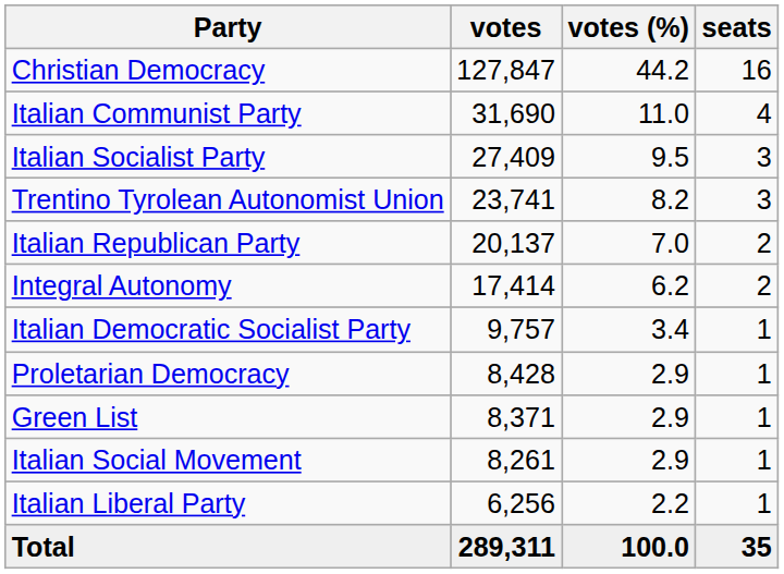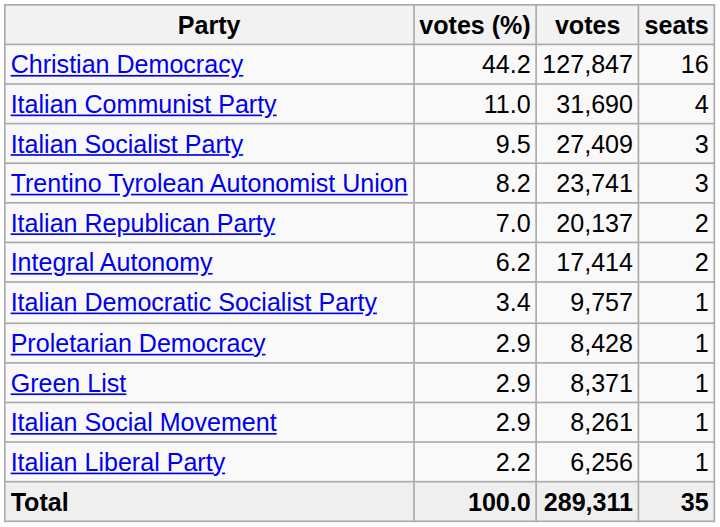 <table class="wikitable" style="font-size:95%; text-align:right;">
 <tr>
 <th>Party</th>
+<th>votes (%)</th>
 <th>votes</th>
-<th>votes (%)</th>
 <th>seats</th>
 </tr>
 <tr>
 <td align=left><a href='#'>Christian Democracy</a></td>
+<td>44.2</td>
 <td>127,847</td>
-<td>44.2</td>
 <td>16</td>
 </tr>
 <tr>
 <td align=left><a href='#'>Italian Communist Party</a></td>
+<td>11.0</td>
 <td>31,690</td>
-<td>11.0</td>
 <td>4</td>
 </tr>
 <tr>
 <td align=left><a href='#'>Italian Socialist Party</a></td>
+<td>9.5</td>
 <td>27,409</td>
-<td>9.5</td>
 <td>3</td>
 </tr>
 <tr>
 <td align=left><a href='#'>Trentino Tyrolean Autonomist Union</a></td>
+<td>8.2</td>
 <td>23,741</td>
-<td>8.2</td>
 <td>3</td>
 </tr>
 <tr>
 <td align=left><a href='#'>Italian Republican Party</a></td>
+<td>7.0</td>
 <td>20,137</td>
-<td>7.0</td>
 <td>2</td>
 </tr>
 <tr>
 <td align=left><a href='#'>Integral Autonomy</a></td>
+<td>6.2</td>
 <td>17,414</td>
-<td>6.2</td>
 <td>2</td>
 </tr>
 <tr>
 <td align=left><a href='#'>Italian Democratic Socialist Party</a></td>
+<td>3.4</td>
 <td>9,757</td>
-<td>3.4</td>
 <td>1</td>
 </tr>
 <tr>
 <td align=left><a href='#'>Proletarian Democracy</a></td>
+<td>2.9</td>
 <td>8,428</td>
-<td>2.9</td>
 <td>1</td>
 </tr>
 <tr>
 <td align=left><a href='#'>Green List</a></td>
+<td>2.9</td>
 <td>8,371</td>
-<td>2.9</td>
 <td>1</td>
 </tr>
 <tr>
 <td align=left><a href='#'>Italian Social Movement</a></td>
+<td>2.9</td>
 <td>8,261</td>
-<td>2.9</td>
 <td>1</td>
 </tr>
 <tr>
 <td align=left><a href='#'>Italian Liberal Party</a></td>
+<td>2.2</td>
 <td>6,256</td>
-<td>2.2</td>
 <td>1</td>
 </tr>
 <tr bgcolor="EFEFEF">
 <td align=left><strong>Total</strong></td>
+<td><strong>100.0</strong></td>
 <td><strong>289,311</strong></td>
-<td><strong>100.0</strong></td>
 <td><strong>35</strong></td>
 </tr>
 </table>
